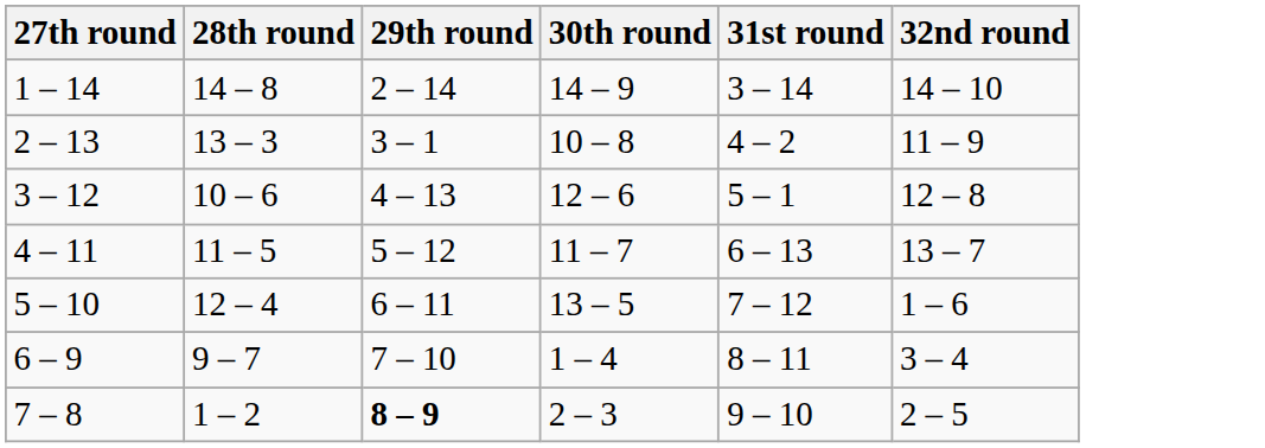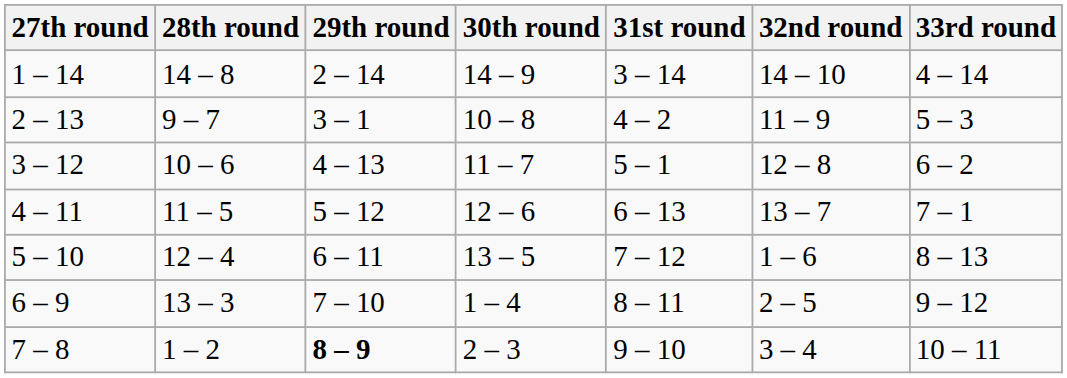 <table class="wikitable">
 <tr>
 <th>27th round</th>
 <th>28th round</th>
 <th>29th round</th>
 <th>30th round</th>
 <th>31st round</th>
 <th>32nd round</th>
+<th>33rd round</th>
 </tr>
 <tr>
 <td>1 – 14</td>
 <td>14 – 8</td>
 <td>2 – 14</td>
 <td>14 – 9</td>
 <td>3 – 14</td>
 <td>14 – 10</td>
+<td>4 – 14</td>
 </tr>
 <tr>
 <td>2 – 13</td>
-<td>13 – 3</td>
+<td>9 – 7</td>
 <td>3 – 1</td>
 <td>10 – 8</td>
 <td>4 – 2</td>
 <td>11 – 9</td>
+<td>5 – 3</td>
 </tr>
 <tr>
 <td>3 – 12</td>
 <td>10 – 6</td>
 <td>4 – 13</td>
-<td>12 – 6</td>
+<td>11 – 7</td>
 <td>5 – 1</td>
 <td>12 – 8</td>
+<td>6 – 2</td>
 </tr>
 <tr>
 <td>4 – 11</td>
 <td>11 – 5</td>
 <td>5 – 12</td>
-<td>11 – 7</td>
+<td>12 – 6</td>
 <td>6 – 13</td>
 <td>13 – 7</td>
+<td>7 – 1</td>
 </tr>
 <tr>
 <td>5 – 10</td>
 <td>12 – 4</td>
 <td>6 – 11</td>
 <td>13 – 5</td>
 <td>7 – 12</td>
 <td>1 – 6</td>
+<td>8 – 13</td>
 </tr>
 <tr>
 <td>6 – 9</td>
-<td>9 – 7</td>
+<td>13 – 3</td>
 <td>7 – 10</td>
 <td>1 – 4</td>
 <td>8 – 11</td>
-<td>3 – 4</td>
+<td>2 – 5</td>
+<td>9 – 12</td>
 </tr>
 <tr>
 <td>7 – 8</td>
 <td>1 – 2</td>
 <td><strong>8 – 9</strong></td>
 <td>2 – 3</td>
 <td>9 – 10</td>
-<td>2 – 5</td>
+<td>3 – 4</td>
+<td>10 – 11</td>
 </tr>
 </table>
